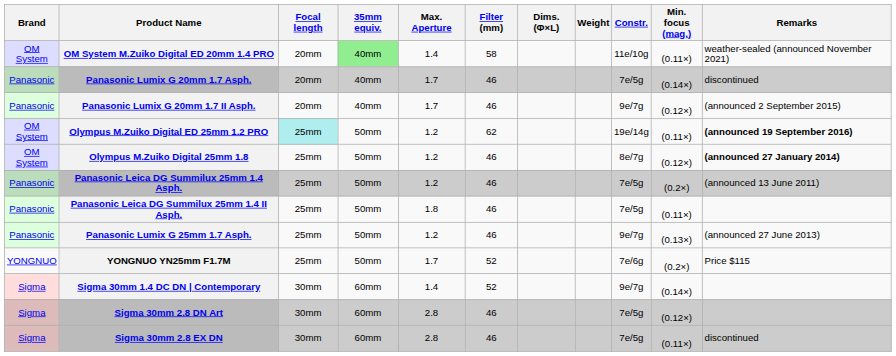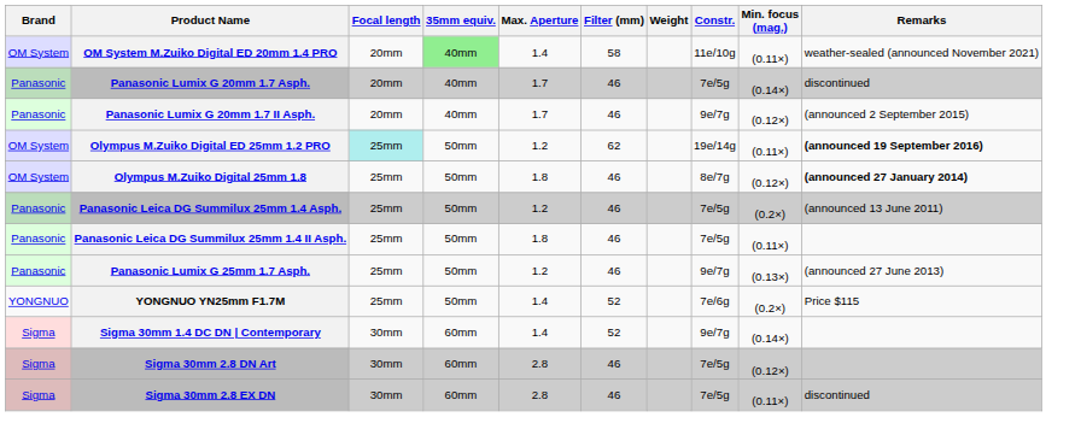 <table class="wikitable sortable" style="font-size:85%;text-align:center;">
 <tr>
 <th>Brand</th>
 <th>Product Name</th>
 <th><a href='#'>Focal length</a></th>
 <th><a href='#'>35mm equiv.</a></th>
 <th>Max. <a href='#'>Aperture</a></th>
 <th><a href='#'>Filter</a> (mm)</th>
-<th>Dims. (Φ×L)</th>
 <th>Weight</th>
 <th><a href='#'>Constr.</a></th>
 <th>Min. focus<br><a href='#'>(mag.)</a></th>
 <th class="unsortable">Remarks</th>
 </tr>
 <tr>
 <td style="background:#ddf;"><a href='#'>OM System</a></td>
 <th><a href='#'>OM System M.Zuiko Digital ED 20mm 1.4 PRO</a></th>
 <td>20mm</td>
 <td style="background: lightgreen;">40mm</td>
 <td>1.4</td>
 <td>58</td>
 <td></td>
-<td></td>
 <td>11e/10g</td>
 <td><br>(0.11×)</td>
 <td style="text-align:left;">weather-sealed (announced November 2021)</td>
 </tr>
 <tr style="background:#ccc;">
 <td style="background:#bdb;"><a href='#'>Panasonic</a></td>
 <th style="background:#bbb;"><a href='#'>Panasonic Lumix G 20mm 1.7 Asph.</a></th>
 <td>20mm</td>
 <td>40mm</td>
 <td>1.7</td>
 <td>46</td>
-<td></td>
 <td></td>
 <td>7e/5g</td>
 <td><br>(0.14×)</td>
 <td style="text-align:left;">discontinued</td>
 </tr>
 <tr>
 <td style="background:#dfd;"><a href='#'>Panasonic</a></td>
 <th><a href='#'>Panasonic Lumix G 20mm 1.7 II Asph.</a></th>
 <td>20mm</td>
 <td>40mm</td>
 <td>1.7</td>
 <td>46</td>
 <td></td>
-<td></td>
 <td>9e/7g</td>
 <td><br>(0.12×)</td>
 <td style="text-align:left;">(announced 2 September 2015)</td>
 </tr>
 <tr>
 <td style="background:#ddf;"><a href='#'>OM System</a></td>
 <th><a href='#'>Olympus M.Zuiko Digital ED 25mm 1.2 PRO</a></th>
 <td style="background: paleturquoise;">25mm</td>
 <td>50mm</td>
 <td>1.2</td>
 <td>62</td>
 <td></td>
-<td></td>
 <td>19e/14g</td>
 <td><br>(0.11×)</td>
 <td style="text-align:left;"><strong>(announced 19 September 2016)</strong></td>
 </tr>
 <tr>
 <td style="background:#ddf;"><a href='#'>OM System</a></td>
 <th><a href='#'>Olympus M.Zuiko Digital 25mm 1.8</a></th>
 <td>25mm</td>
 <td>50mm</td>
-<td>1.2</td>
+<td>1.8</td>
 <td>46</td>
-<td></td>
 <td></td>
 <td>8e/7g</td>
 <td><br>(0.12×)</td>
 <td style="text-align:left;"><strong>(announced 27 January 2014)</strong></td>
 </tr>
 <tr style="background:#ccc;">
 <td style="background:#bdb;"><a href='#'>Panasonic</a></td>
 <th style="background:#bbb;"><a href='#'>Panasonic Leica DG Summilux 25mm 1.4 Asph.</a></th>
 <td>25mm</td>
 <td>50mm</td>
 <td>1.2</td>
 <td>46</td>
 <td></td>
-<td></td>
 <td>7e/5g</td>
 <td><br>(0.2×)</td>
 <td style="text-align:left;">(announced 13 June 2011)</td>
 </tr>
 <tr>
 <td style="background:#dfd;"><a href='#'>Panasonic</a></td>
 <th><a href='#'>Panasonic Leica DG Summilux 25mm 1.4 II Asph.</a></th>
 <td>25mm</td>
 <td>50mm</td>
 <td>1.8</td>
 <td>46</td>
-<td></td>
 <td></td>
 <td>7e/5g</td>
 <td><br>(0.11×)</td>
 <td style="text-align:left;"></td>
 </tr>
 <tr>
 <td style="background:#dfd;"><a href='#'>Panasonic</a></td>
 <th><a href='#'>Panasonic Lumix G 25mm 1.7 Asph.</a></th>
 <td>25mm</td>
 <td>50mm</td>
 <td>1.2</td>
 <td>46</td>
 <td></td>
-<td></td>
 <td>9e/7g</td>
 <td><br>(0.13×)</td>
 <td style="text-align:left;">(announced 27 June 2013)</td>
 </tr>
 <tr>
 <td><a href='#'>YONGNUO</a></td>
 <th>YONGNUO YN25mm F1.7M</th>
 <td>25mm</td>
 <td>50mm</td>
-<td>1.7</td>
+<td>1.4</td>
 <td>52</td>
-<td></td>
 <td></td>
 <td>7e/6g</td>
 <td><br>(0.2×)</td>
 <td style="text-align:left;">Price $115</td>
 </tr>
 <tr>
 <td style="background:#fdd;"><a href='#'>Sigma</a></td>
 <th><a href='#'>Sigma 30mm 1.4 DC DN | Contemporary</a></th>
 <td>30mm</td>
 <td>60mm</td>
 <td>1.4</td>
 <td>52</td>
 <td></td>
-<td></td>
 <td>9e/7g</td>
 <td><br>(0.14×)</td>
 <td style="text-align:left;"></td>
 </tr>
 <tr style="background:#ccc;">
 <td style="background:#dbb;"><a href='#'>Sigma</a></td>
 <th style="background:#bbb;"><a href='#'>Sigma 30mm 2.8 DN Art</a></th>
 <td>30mm</td>
 <td>60mm</td>
 <td>2.8</td>
 <td>46</td>
-<td></td>
 <td></td>
 <td>7e/5g</td>
 <td><br>(0.12×)</td>
 <td style="text-align:left;"></td>
 </tr>
 <tr style="background:#ccc;">
 <td style="background:#dbb;"><a href='#'>Sigma</a></td>
 <th style="background:#bbb;"><a href='#'>Sigma 30mm 2.8 EX DN</a></th>
 <td>30mm</td>
 <td>60mm</td>
 <td>2.8</td>
 <td>46</td>
 <td></td>
-<td></td>
 <td>7e/5g</td>
 <td><br>(0.11×)</td>
 <td style="text-align:left;">discontinued </td>
 </tr>
 </table>
